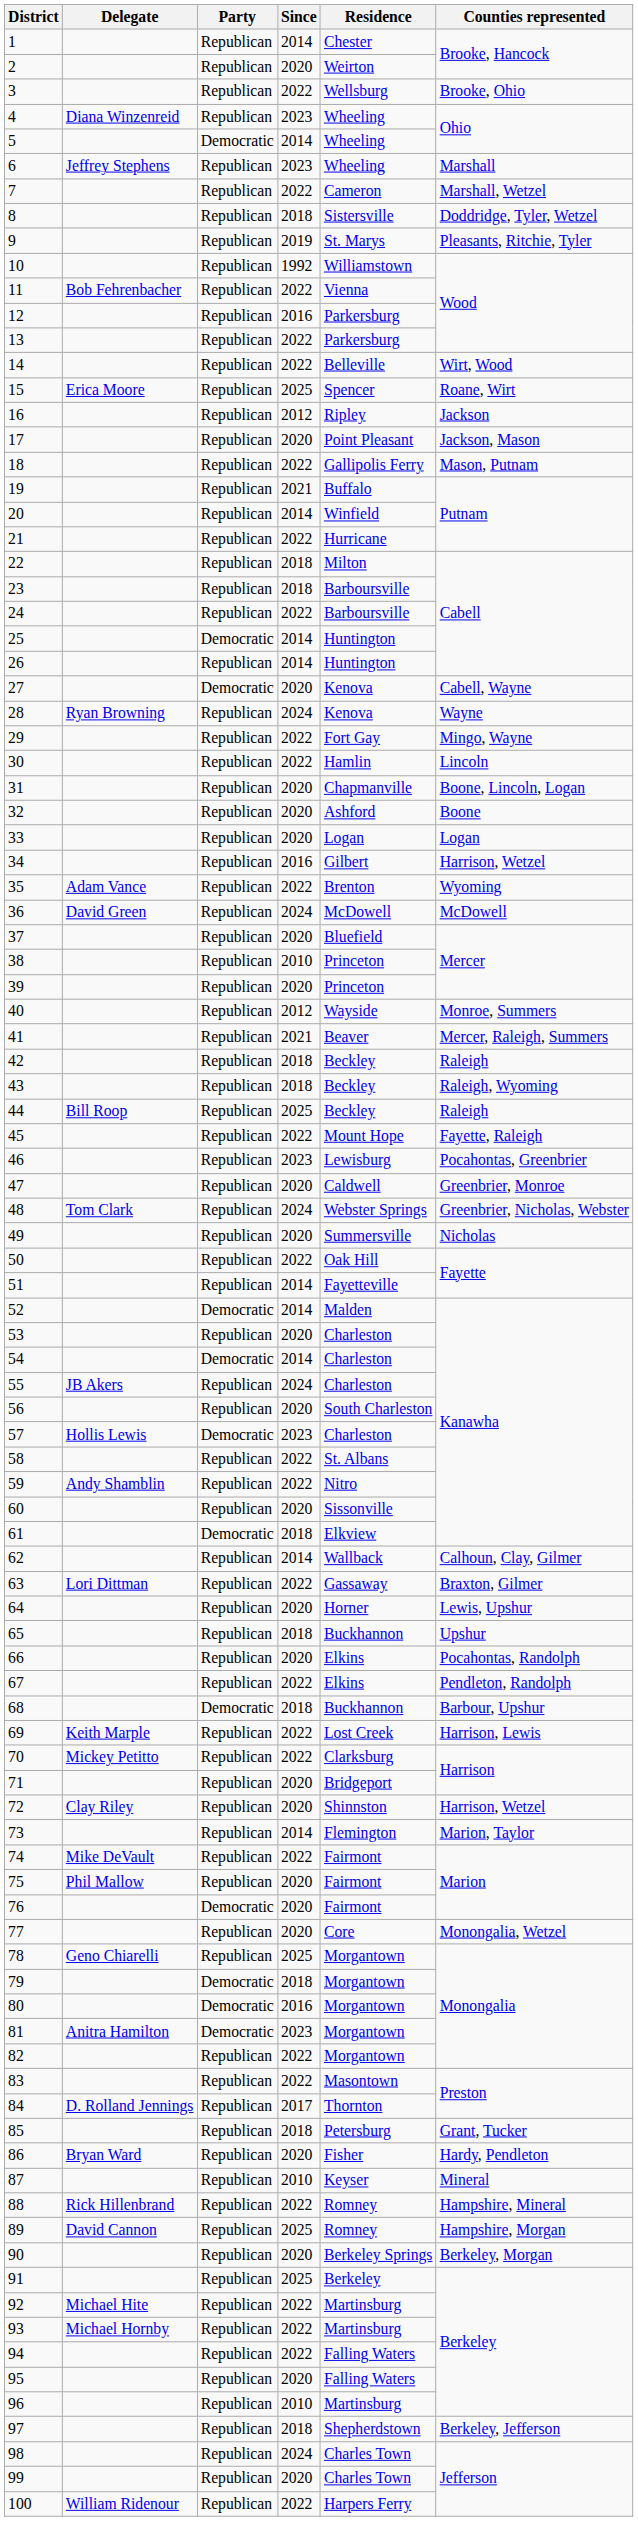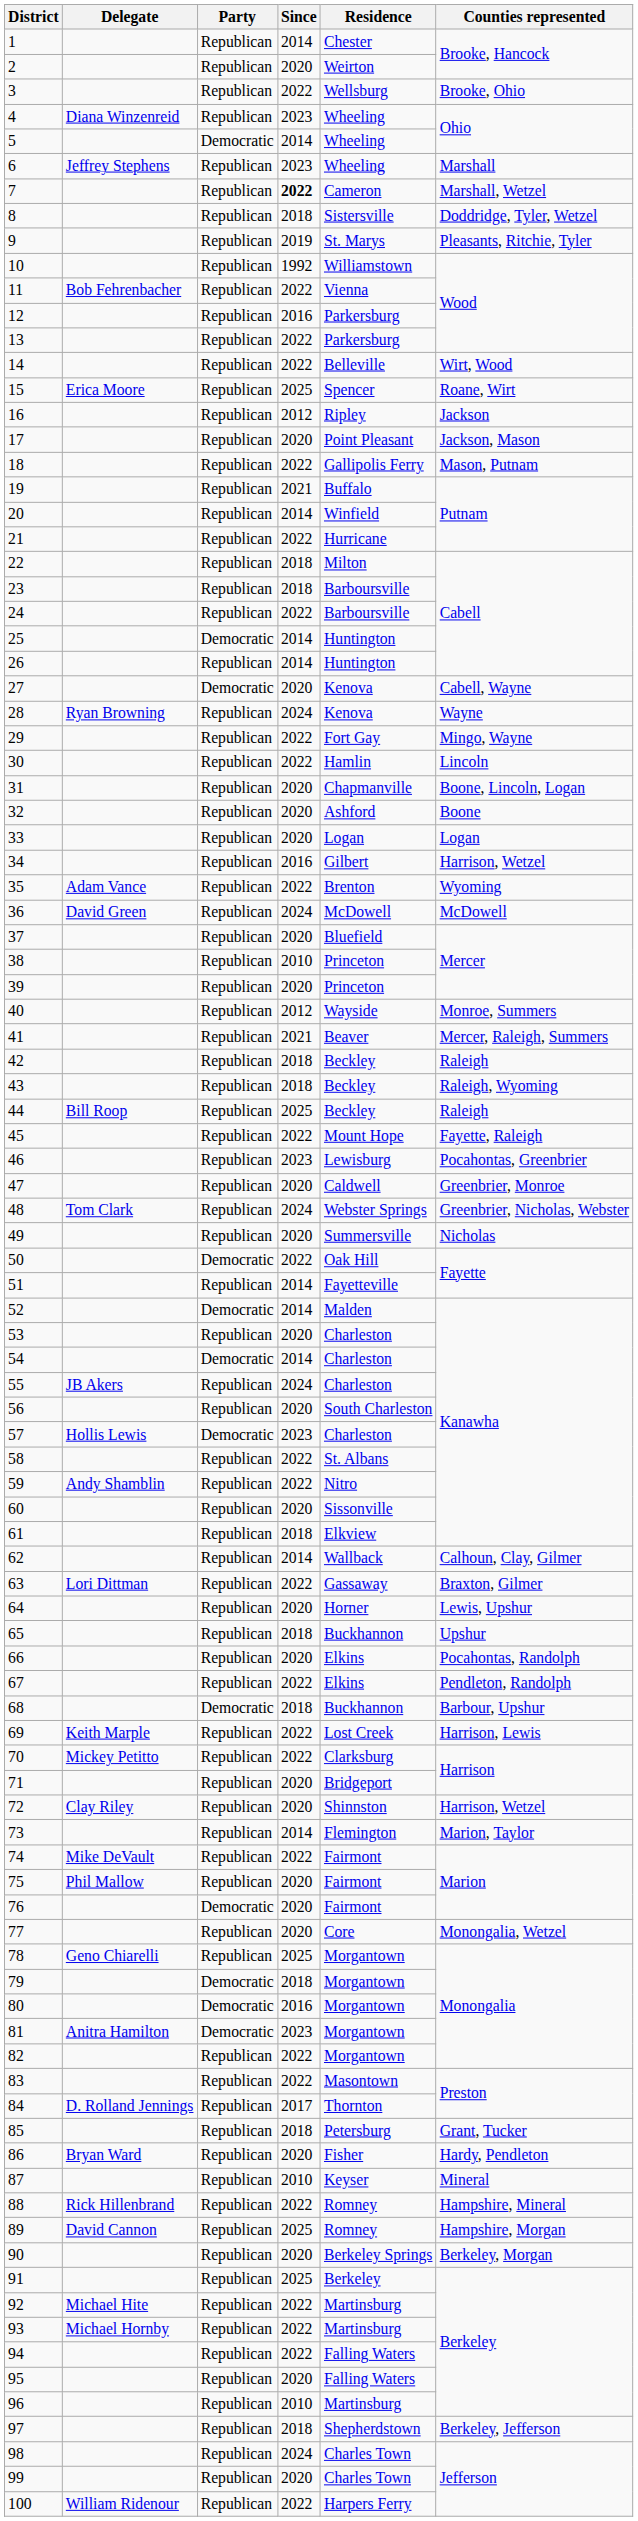 <table class="sortable wikitable">
 <tr>
 <th>District</th>
 <th>Delegate</th>
 <th>Party</th>
 <th>Since</th>
 <th>Residence</th>
 <th>Counties represented</th>
 </tr>
 <tr>
 <td>1</td>
 <td></td>
 <td>Republican</td>
 <td>2014</td>
 <td><a href='#'>Chester</a></td>
 <td rowspan="2"><a href='#'>Brooke</a>, <a href='#'>Hancock</a></td>
 </tr>
 <tr>
 <td>2</td>
 <td></td>
 <td>Republican</td>
 <td>2020</td>
 <td><a href='#'>Weirton</a></td>
 </tr>
 <tr>
 <td>3</td>
 <td></td>
 <td>Republican</td>
 <td>2022</td>
 <td><a href='#'>Wellsburg</a></td>
 <td><a href='#'>Brooke</a>, <a href='#'>Ohio</a></td>
 </tr>
 <tr>
 <td>4</td>
 <td><a href='#'>Diana Winzenreid</a></td>
 <td>Republican</td>
 <td>2023</td>
 <td><a href='#'>Wheeling</a></td>
 <td rowspan="2"><a href='#'>Ohio</a></td>
 </tr>
 <tr>
 <td>5</td>
 <td></td>
 <td>Democratic</td>
 <td>2014</td>
 <td><a href='#'>Wheeling</a></td>
 </tr>
 <tr>
 <td>6</td>
 <td><a href='#'>Jeffrey Stephens</a></td>
 <td>Republican</td>
 <td>2023</td>
 <td><a href='#'>Wheeling</a></td>
 <td><a href='#'>Marshall</a></td>
 </tr>
 <tr>
 <td>7</td>
 <td></td>
 <td>Republican</td>
-<td>2022</td>
+<td><strong>2022</strong></td>
 <td><a href='#'>Cameron</a></td>
 <td><a href='#'>Marshall</a>, <a href='#'>Wetzel</a></td>
 </tr>
 <tr>
 <td>8</td>
 <td></td>
 <td>Republican</td>
 <td>2018</td>
 <td><a href='#'>Sistersville</a></td>
 <td><a href='#'>Doddridge</a>, <a href='#'>Tyler</a>, <a href='#'>Wetzel</a></td>
 </tr>
 <tr>
 <td>9</td>
 <td></td>
 <td>Republican</td>
 <td>2019</td>
 <td><a href='#'>St. Marys</a></td>
 <td><a href='#'>Pleasants</a>, <a href='#'>Ritchie</a>, <a href='#'>Tyler</a></td>
 </tr>
 <tr>
 <td>10</td>
 <td></td>
 <td>Republican</td>
 <td>1992</td>
 <td><a href='#'>Williamstown</a></td>
 <td rowspan="4"><a href='#'>Wood</a></td>
 </tr>
 <tr>
 <td>11</td>
 <td><a href='#'>Bob Fehrenbacher</a></td>
 <td>Republican</td>
 <td>2022</td>
 <td><a href='#'>Vienna</a></td>
 </tr>
 <tr>
 <td>12</td>
 <td></td>
 <td>Republican</td>
 <td>2016</td>
 <td><a href='#'>Parkersburg</a></td>
 </tr>
 <tr>
 <td>13</td>
 <td></td>
 <td>Republican</td>
 <td>2022</td>
 <td><a href='#'>Parkersburg</a></td>
 </tr>
 <tr>
 <td>14</td>
 <td></td>
 <td>Republican</td>
 <td>2022</td>
 <td><a href='#'>Belleville</a></td>
 <td><a href='#'>Wirt</a>, <a href='#'>Wood</a></td>
 </tr>
 <tr>
 <td>15</td>
 <td><a href='#'>Erica Moore</a></td>
 <td>Republican</td>
 <td>2025</td>
 <td><a href='#'>Spencer</a></td>
 <td><a href='#'>Roane</a>, <a href='#'>Wirt</a></td>
 </tr>
 <tr>
 <td>16</td>
 <td></td>
 <td>Republican</td>
 <td>2012</td>
 <td><a href='#'>Ripley</a></td>
 <td><a href='#'>Jackson</a></td>
 </tr>
 <tr>
 <td>17</td>
 <td></td>
 <td>Republican</td>
 <td>2020</td>
 <td><a href='#'>Point Pleasant</a></td>
 <td><a href='#'>Jackson</a>, <a href='#'>Mason</a></td>
 </tr>
 <tr>
 <td>18</td>
 <td></td>
 <td>Republican</td>
 <td>2022</td>
 <td><a href='#'>Gallipolis Ferry</a></td>
 <td><a href='#'>Mason</a>, <a href='#'>Putnam</a></td>
 </tr>
 <tr>
 <td>19</td>
 <td></td>
 <td>Republican</td>
 <td>2021</td>
 <td><a href='#'>Buffalo</a></td>
 <td rowspan="3"><a href='#'>Putnam</a></td>
 </tr>
 <tr>
 <td>20</td>
 <td></td>
 <td>Republican</td>
 <td>2014</td>
 <td><a href='#'>Winfield</a></td>
 </tr>
 <tr>
 <td>21</td>
 <td></td>
 <td>Republican</td>
 <td>2022</td>
 <td><a href='#'>Hurricane</a></td>
 </tr>
 <tr>
 <td>22</td>
 <td></td>
 <td>Republican</td>
 <td>2018</td>
 <td><a href='#'>Milton</a></td>
 <td rowspan="5"><a href='#'>Cabell</a></td>
 </tr>
 <tr>
 <td>23</td>
 <td></td>
 <td>Republican</td>
 <td>2018</td>
 <td><a href='#'>Barboursville</a></td>
 </tr>
 <tr>
 <td>24</td>
 <td></td>
 <td>Republican</td>
 <td>2022</td>
 <td><a href='#'>Barboursville</a></td>
 </tr>
 <tr>
 <td>25</td>
 <td></td>
 <td>Democratic</td>
 <td>2014</td>
 <td><a href='#'>Huntington</a></td>
 </tr>
 <tr>
 <td>26</td>
 <td></td>
 <td>Republican</td>
 <td>2014</td>
 <td><a href='#'>Huntington</a></td>
 </tr>
 <tr>
 <td>27</td>
 <td></td>
 <td>Democratic</td>
 <td>2020</td>
 <td><a href='#'>Kenova</a></td>
 <td><a href='#'>Cabell</a>, <a href='#'>Wayne</a></td>
 </tr>
 <tr>
 <td>28</td>
 <td><a href='#'>Ryan Browning</a></td>
 <td>Republican</td>
 <td>2024</td>
 <td><a href='#'>Kenova</a></td>
 <td><a href='#'>Wayne</a></td>
 </tr>
 <tr>
 <td>29</td>
 <td></td>
 <td>Republican</td>
 <td>2022</td>
 <td><a href='#'>Fort Gay</a></td>
 <td><a href='#'>Mingo</a>, <a href='#'>Wayne</a></td>
 </tr>
 <tr>
 <td>30</td>
 <td></td>
 <td>Republican</td>
 <td>2022</td>
 <td><a href='#'>Hamlin</a></td>
 <td><a href='#'>Lincoln</a></td>
 </tr>
 <tr>
 <td>31</td>
 <td></td>
 <td>Republican</td>
 <td>2020</td>
 <td><a href='#'>Chapmanville</a></td>
 <td><a href='#'>Boone</a>, <a href='#'>Lincoln</a>, <a href='#'>Logan</a></td>
 </tr>
 <tr>
 <td>32</td>
 <td></td>
 <td>Republican</td>
 <td>2020</td>
 <td><a href='#'>Ashford</a></td>
 <td><a href='#'>Boone</a></td>
 </tr>
 <tr>
 <td>33</td>
 <td></td>
 <td>Republican</td>
 <td>2020</td>
 <td><a href='#'>Logan</a></td>
 <td><a href='#'>Logan</a></td>
 </tr>
 <tr>
 <td>34</td>
 <td></td>
 <td>Republican</td>
 <td>2016</td>
 <td><a href='#'>Gilbert</a></td>
 <td><a href='#'>Harrison</a>, <a href='#'>Wetzel</a></td>
 </tr>
 <tr>
 <td>35</td>
 <td><a href='#'>Adam Vance</a></td>
 <td>Republican</td>
 <td>2022</td>
 <td><a href='#'>Brenton</a></td>
 <td><a href='#'>Wyoming</a></td>
 </tr>
 <tr>
 <td>36</td>
 <td><a href='#'>David Green</a></td>
 <td>Republican</td>
 <td>2024</td>
 <td><a href='#'>McDowell</a></td>
 <td><a href='#'>McDowell</a></td>
 </tr>
 <tr>
 <td>37</td>
 <td></td>
 <td>Republican</td>
 <td>2020</td>
 <td><a href='#'>Bluefield</a></td>
 <td rowspan="3"><a href='#'>Mercer</a></td>
 </tr>
 <tr>
 <td>38</td>
 <td></td>
 <td>Republican</td>
 <td>2010</td>
 <td><a href='#'>Princeton</a></td>
 </tr>
 <tr>
 <td>39</td>
 <td></td>
 <td>Republican</td>
 <td>2020</td>
 <td><a href='#'>Princeton</a></td>
 </tr>
 <tr>
 <td>40</td>
 <td></td>
 <td>Republican</td>
 <td>2012</td>
 <td><a href='#'>Wayside</a></td>
 <td><a href='#'>Monroe</a>, <a href='#'>Summers</a></td>
 </tr>
 <tr>
 <td>41</td>
 <td></td>
 <td>Republican</td>
 <td>2021</td>
 <td><a href='#'>Beaver</a></td>
 <td><a href='#'>Mercer</a>, <a href='#'>Raleigh</a>, <a href='#'>Summers</a></td>
 </tr>
 <tr>
 <td>42</td>
 <td></td>
 <td>Republican</td>
 <td>2018</td>
 <td><a href='#'>Beckley</a></td>
 <td><a href='#'>Raleigh</a></td>
 </tr>
 <tr>
 <td>43</td>
 <td></td>
 <td>Republican</td>
 <td>2018</td>
 <td><a href='#'>Beckley</a></td>
 <td><a href='#'>Raleigh</a>, <a href='#'>Wyoming</a></td>
 </tr>
 <tr>
 <td>44</td>
 <td><a href='#'>Bill Roop</a></td>
 <td>Republican</td>
 <td>2025</td>
 <td><a href='#'>Beckley</a></td>
 <td><a href='#'>Raleigh</a></td>
 </tr>
 <tr>
 <td>45</td>
 <td></td>
 <td>Republican</td>
 <td>2022</td>
 <td><a href='#'>Mount Hope</a></td>
 <td><a href='#'>Fayette</a>, <a href='#'>Raleigh</a></td>
 </tr>
 <tr>
 <td>46</td>
 <td></td>
 <td>Republican</td>
 <td>2023</td>
 <td><a href='#'>Lewisburg</a></td>
 <td><a href='#'>Pocahontas</a>, <a href='#'>Greenbrier</a></td>
 </tr>
 <tr>
 <td>47</td>
 <td></td>
 <td>Republican</td>
 <td>2020</td>
 <td><a href='#'>Caldwell</a></td>
 <td><a href='#'>Greenbrier</a>, <a href='#'>Monroe</a></td>
 </tr>
 <tr>
 <td>48</td>
 <td><a href='#'>Tom Clark</a></td>
 <td>Republican</td>
 <td>2024</td>
 <td><a href='#'>Webster Springs</a></td>
 <td><a href='#'>Greenbrier</a>, <a href='#'>Nicholas</a>, <a href='#'>Webster</a></td>
 </tr>
 <tr>
 <td>49</td>
 <td></td>
 <td>Republican</td>
 <td>2020</td>
 <td><a href='#'>Summersville</a></td>
 <td><a href='#'>Nicholas</a></td>
 </tr>
 <tr>
 <td>50</td>
 <td></td>
-<td>Republican</td>
+<td>Democratic</td>
 <td>2022</td>
 <td><a href='#'>Oak Hill</a></td>
 <td rowspan="2"><a href='#'>Fayette</a></td>
 </tr>
 <tr>
 <td>51</td>
 <td></td>
 <td>Republican</td>
 <td>2014</td>
 <td><a href='#'>Fayetteville</a></td>
 </tr>
 <tr>
 <td>52</td>
 <td></td>
 <td>Democratic</td>
 <td>2014</td>
 <td><a href='#'>Malden</a></td>
 <td rowspan="10"><a href='#'>Kanawha</a></td>
 </tr>
 <tr>
 <td>53</td>
 <td></td>
 <td>Republican</td>
 <td>2020</td>
 <td><a href='#'>Charleston</a></td>
 </tr>
 <tr>
 <td>54</td>
 <td></td>
 <td>Democratic</td>
 <td>2014</td>
 <td><a href='#'>Charleston</a></td>
 </tr>
 <tr>
 <td>55</td>
 <td><a href='#'>JB Akers</a></td>
 <td>Republican</td>
 <td>2024</td>
 <td><a href='#'>Charleston</a></td>
 </tr>
 <tr>
 <td>56</td>
 <td></td>
 <td>Republican</td>
 <td>2020</td>
 <td><a href='#'>South Charleston</a></td>
 </tr>
 <tr>
 <td>57</td>
 <td><a href='#'>Hollis Lewis</a></td>
 <td>Democratic</td>
 <td>2023</td>
 <td><a href='#'>Charleston</a></td>
 </tr>
 <tr>
 <td>58</td>
 <td></td>
 <td>Republican</td>
 <td>2022</td>
 <td><a href='#'>St. Albans</a></td>
 </tr>
 <tr>
 <td>59</td>
 <td><a href='#'>Andy Shamblin</a></td>
 <td>Republican</td>
 <td>2022</td>
 <td><a href='#'>Nitro</a></td>
 </tr>
 <tr>
 <td>60</td>
 <td></td>
 <td>Republican</td>
 <td>2020</td>
 <td><a href='#'>Sissonville</a></td>
 </tr>
 <tr>
 <td>61</td>
 <td></td>
-<td>Democratic</td>
+<td>Republican</td>
 <td>2018</td>
 <td><a href='#'>Elkview</a></td>
 </tr>
 <tr>
 <td>62</td>
 <td></td>
 <td>Republican</td>
 <td>2014</td>
 <td><a href='#'>Wallback</a></td>
 <td><a href='#'>Calhoun</a>, <a href='#'>Clay</a>, <a href='#'>Gilmer</a></td>
 </tr>
 <tr>
 <td>63</td>
 <td><a href='#'>Lori Dittman</a></td>
 <td>Republican</td>
 <td>2022</td>
 <td><a href='#'>Gassaway</a></td>
 <td><a href='#'>Braxton</a>, <a href='#'>Gilmer</a></td>
 </tr>
 <tr>
 <td>64</td>
 <td></td>
 <td>Republican</td>
 <td>2020</td>
 <td><a href='#'>Horner</a></td>
 <td><a href='#'>Lewis</a>, <a href='#'>Upshur</a></td>
 </tr>
 <tr>
 <td>65</td>
 <td></td>
 <td>Republican</td>
 <td>2018</td>
 <td><a href='#'>Buckhannon</a></td>
 <td><a href='#'>Upshur</a></td>
 </tr>
 <tr>
 <td>66</td>
 <td></td>
 <td>Republican</td>
 <td>2020</td>
 <td><a href='#'>Elkins</a></td>
 <td><a href='#'>Pocahontas</a>, <a href='#'>Randolph</a></td>
 </tr>
 <tr>
 <td>67</td>
 <td></td>
 <td>Republican</td>
 <td>2022</td>
 <td><a href='#'>Elkins</a></td>
 <td><a href='#'>Pendleton</a>, <a href='#'>Randolph</a></td>
 </tr>
 <tr>
 <td>68</td>
 <td></td>
 <td>Democratic</td>
 <td>2018</td>
 <td><a href='#'>Buckhannon</a></td>
 <td><a href='#'>Barbour</a>, <a href='#'>Upshur</a></td>
 </tr>
 <tr>
 <td>69</td>
 <td><a href='#'>Keith Marple</a></td>
 <td>Republican</td>
 <td>2022</td>
 <td><a href='#'>Lost Creek</a></td>
 <td><a href='#'>Harrison</a>, <a href='#'>Lewis</a></td>
 </tr>
 <tr>
 <td>70</td>
 <td><a href='#'>Mickey Petitto</a></td>
 <td>Republican</td>
 <td>2022</td>
 <td><a href='#'>Clarksburg</a></td>
 <td rowspan="2"><a href='#'>Harrison</a></td>
 </tr>
 <tr>
 <td>71</td>
 <td></td>
 <td>Republican</td>
 <td>2020</td>
 <td><a href='#'>Bridgeport</a></td>
 </tr>
 <tr>
 <td>72</td>
 <td><a href='#'>Clay Riley</a></td>
 <td>Republican</td>
 <td>2020</td>
 <td><a href='#'>Shinnston</a></td>
 <td><a href='#'>Harrison</a>, <a href='#'>Wetzel</a></td>
 </tr>
 <tr>
 <td>73</td>
 <td></td>
 <td>Republican</td>
 <td>2014</td>
 <td><a href='#'>Flemington</a></td>
 <td><a href='#'>Marion</a>, <a href='#'>Taylor</a></td>
 </tr>
 <tr>
 <td>74</td>
 <td><a href='#'>Mike DeVault</a></td>
 <td>Republican</td>
 <td>2022</td>
 <td><a href='#'>Fairmont</a></td>
 <td rowspan="3"><a href='#'>Marion</a></td>
 </tr>
 <tr>
 <td>75</td>
 <td><a href='#'>Phil Mallow</a></td>
 <td>Republican</td>
 <td>2020</td>
 <td><a href='#'>Fairmont</a></td>
 </tr>
 <tr>
 <td>76</td>
 <td></td>
 <td>Democratic</td>
 <td>2020</td>
 <td><a href='#'>Fairmont</a></td>
 </tr>
 <tr>
 <td>77</td>
 <td></td>
 <td>Republican</td>
 <td>2020</td>
 <td><a href='#'>Core</a></td>
 <td><a href='#'>Monongalia</a>, <a href='#'>Wetzel</a></td>
 </tr>
 <tr>
 <td>78</td>
 <td><a href='#'>Geno Chiarelli</a></td>
 <td>Republican</td>
 <td>2025</td>
 <td><a href='#'>Morgantown</a></td>
 <td rowspan="5"><a href='#'>Monongalia</a></td>
 </tr>
 <tr>
 <td>79</td>
 <td></td>
 <td>Democratic</td>
 <td>2018</td>
 <td><a href='#'>Morgantown</a></td>
 </tr>
 <tr>
 <td>80</td>
 <td></td>
 <td>Democratic</td>
 <td>2016</td>
 <td><a href='#'>Morgantown</a></td>
 </tr>
 <tr>
 <td>81</td>
 <td><a href='#'>Anitra Hamilton</a></td>
 <td>Democratic</td>
 <td>2023</td>
 <td><a href='#'>Morgantown</a></td>
 </tr>
 <tr>
 <td>82</td>
 <td></td>
 <td>Republican</td>
 <td>2022</td>
 <td><a href='#'>Morgantown</a></td>
 </tr>
 <tr>
 <td>83</td>
 <td></td>
 <td>Republican</td>
 <td>2022</td>
 <td><a href='#'>Masontown</a></td>
 <td rowspan="2"><a href='#'>Preston</a></td>
 </tr>
 <tr>
 <td>84</td>
 <td><a href='#'>D. Rolland Jennings</a></td>
 <td>Republican</td>
 <td>2017</td>
 <td><a href='#'>Thornton</a></td>
 </tr>
 <tr>
 <td>85</td>
 <td></td>
 <td>Republican</td>
 <td>2018</td>
 <td><a href='#'>Petersburg</a></td>
 <td><a href='#'>Grant</a>, <a href='#'>Tucker</a></td>
 </tr>
 <tr>
 <td>86</td>
 <td><a href='#'>Bryan Ward</a></td>
 <td>Republican</td>
 <td>2020</td>
 <td><a href='#'>Fisher</a></td>
 <td><a href='#'>Hardy</a>, <a href='#'>Pendleton</a></td>
 </tr>
 <tr>
 <td>87</td>
 <td></td>
 <td>Republican</td>
 <td>2010</td>
 <td><a href='#'>Keyser</a></td>
 <td><a href='#'>Mineral</a></td>
 </tr>
 <tr>
 <td>88</td>
 <td><a href='#'>Rick Hillenbrand</a></td>
 <td>Republican</td>
 <td>2022</td>
 <td><a href='#'>Romney</a></td>
 <td><a href='#'>Hampshire</a>, <a href='#'>Mineral</a></td>
 </tr>
 <tr>
 <td>89</td>
 <td><a href='#'>David Cannon</a></td>
 <td>Republican</td>
 <td>2025</td>
 <td><a href='#'>Romney</a></td>
 <td><a href='#'>Hampshire</a>, <a href='#'>Morgan</a></td>
 </tr>
 <tr>
 <td>90</td>
 <td></td>
 <td>Republican</td>
 <td>2020</td>
 <td><a href='#'>Berkeley Springs</a></td>
 <td><a href='#'>Berkeley</a>, <a href='#'>Morgan</a></td>
 </tr>
 <tr>
 <td>91</td>
 <td></td>
 <td>Republican</td>
 <td>2025</td>
 <td><a href='#'>Berkeley</a></td>
 <td rowspan="6"><a href='#'>Berkeley</a></td>
 </tr>
 <tr>
 <td>92</td>
 <td><a href='#'>Michael Hite</a></td>
 <td>Republican</td>
 <td>2022</td>
 <td><a href='#'>Martinsburg</a></td>
 </tr>
 <tr>
 <td>93</td>
 <td><a href='#'>Michael Hornby</a></td>
 <td>Republican</td>
 <td>2022</td>
 <td><a href='#'>Martinsburg</a></td>
 </tr>
 <tr>
 <td>94</td>
 <td></td>
 <td>Republican</td>
 <td>2022</td>
 <td><a href='#'>Falling Waters</a></td>
 </tr>
 <tr>
 <td>95</td>
 <td></td>
 <td>Republican</td>
 <td>2020</td>
 <td><a href='#'>Falling Waters</a></td>
 </tr>
 <tr>
 <td>96</td>
 <td></td>
 <td>Republican</td>
 <td>2010</td>
 <td><a href='#'>Martinsburg</a></td>
 </tr>
 <tr>
 <td>97</td>
 <td></td>
 <td>Republican</td>
 <td>2018</td>
 <td><a href='#'>Shepherdstown</a></td>
 <td><a href='#'>Berkeley</a>, <a href='#'>Jefferson</a></td>
 </tr>
 <tr>
 <td>98</td>
 <td></td>
 <td>Republican</td>
 <td>2024</td>
 <td><a href='#'>Charles Town</a></td>
 <td rowspan="3"><a href='#'>Jefferson</a></td>
 </tr>
 <tr>
 <td>99</td>
 <td></td>
 <td>Republican</td>
 <td>2020</td>
 <td><a href='#'>Charles Town</a></td>
 </tr>
 <tr>
 <td>100</td>
 <td><a href='#'>William Ridenour</a></td>
 <td>Republican</td>
 <td>2022</td>
 <td><a href='#'>Harpers Ferry</a></td>
 </tr>
 </table>
